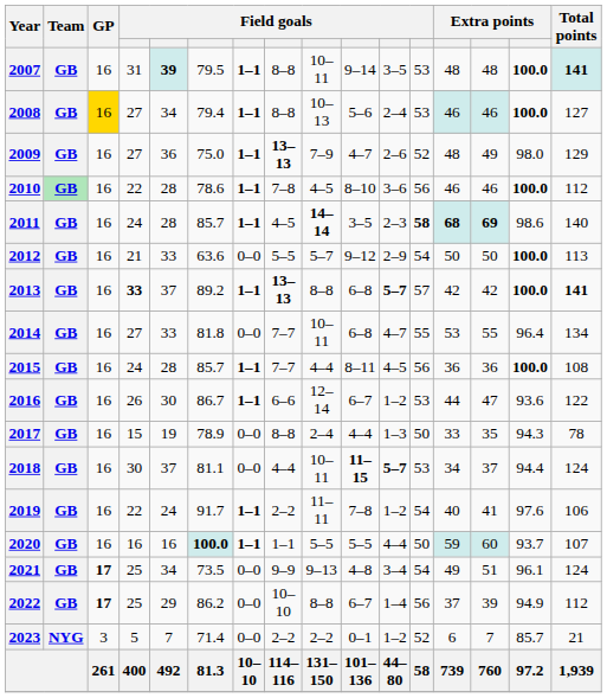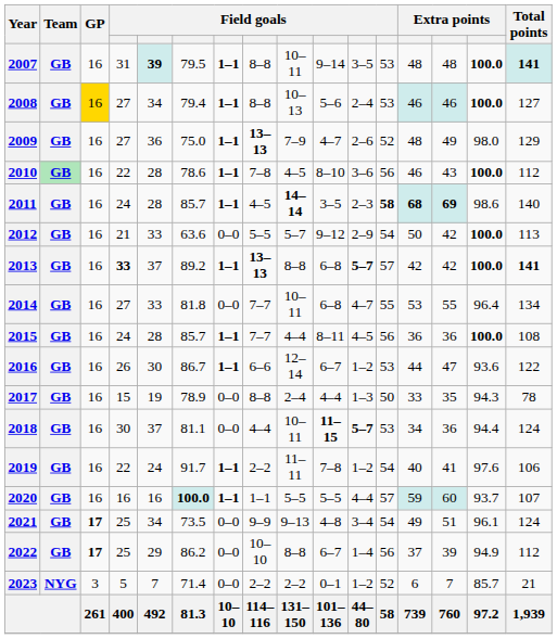 <table class="wikitable" style="text-align:center;">
 <tr>
 <th rowspan="2">Year</th>
 <th rowspan="2">Team</th>
 <th rowspan="2">GP</th>
 <th colspan="9">Field goals</th>
 <th colspan="3">Extra points</th>
 <th rowspan="2">Total points</th>
 </tr>
 <tr>
 <th></th>
 <th></th>
 <th></th>
 <th></th>
 <th></th>
 <th></th>
 <th></th>
 <th></th>
 <th></th>
 <th></th>
 <th></th>
 <th></th>
 </tr>
 <tr>
 <th><a href='#'>2007</a></th>
 <th><a href='#'>GB</a></th>
 <td>16</td>
 <td>31</td>
 <td style="background:#cfecec; width:3em;"><strong>39</strong></td>
 <td>79.5</td>
 <td><strong>1–1</strong></td>
 <td>8–8</td>
 <td>10–11</td>
 <td>9–14</td>
 <td>3–5</td>
 <td>53</td>
 <td>48</td>
 <td>48</td>
 <td><strong>100.0</strong></td>
 <td style="background:#cfecec; width:3em;"><strong>141</strong></td>
 </tr>
 <tr>
 <th><a href='#'>2008</a></th>
 <th><a href='#'>GB</a></th>
 <td style="background: gold;">16</td>
 <td>27</td>
 <td>34</td>
 <td>79.4</td>
 <td><strong>1–1</strong></td>
 <td>8–8</td>
 <td>10–13</td>
 <td>5–6</td>
 <td>2–4</td>
 <td>53</td>
 <td style="background:#cfecec; width:3em;">46</td>
 <td style="background:#cfecec; width:3em;">46</td>
 <td><strong>100.0</strong></td>
 <td>127</td>
 </tr>
 <tr>
 <th><a href='#'>2009</a></th>
 <th><a href='#'>GB</a></th>
 <td>16</td>
 <td>27</td>
 <td>36</td>
 <td>75.0</td>
 <td><strong>1–1</strong></td>
 <td><strong>13–13</strong></td>
 <td>7–9</td>
 <td>4–7</td>
 <td>2–6</td>
 <td>52</td>
 <td>48</td>
 <td>49</td>
 <td>98.0</td>
 <td>129</td>
 </tr>
 <tr>
 <th><a href='#'>2010</a></th>
 <th style="background:#afe6ba;"><a href='#'>GB</a></th>
 <td>16</td>
 <td>22</td>
 <td>28</td>
 <td>78.6</td>
 <td><strong>1–1</strong></td>
 <td>7–8</td>
 <td>4–5</td>
 <td>8–10</td>
 <td>3–6</td>
 <td>56</td>
 <td>46</td>
-<td>46</td>
+<td>43</td>
 <td><strong>100.0</strong></td>
 <td>112</td>
 </tr>
 <tr>
 <th><a href='#'>2011</a></th>
 <th><a href='#'>GB</a></th>
 <td>16</td>
 <td>24</td>
 <td>28</td>
 <td>85.7</td>
 <td><strong>1–1</strong></td>
 <td>4–5</td>
 <td><strong>14–14</strong></td>
 <td>3–5</td>
 <td>2–3</td>
 <td><strong>58</strong></td>
 <td style="background:#cfecec; width:3em;"><strong>68</strong></td>
 <td style="background:#cfecec; width:3em;"><strong>69</strong></td>
 <td>98.6</td>
 <td>140</td>
 </tr>
 <tr>
 <th><a href='#'>2012</a></th>
 <th><a href='#'>GB</a></th>
 <td>16</td>
 <td>21</td>
 <td>33</td>
 <td>63.6</td>
 <td>0–0</td>
 <td>5–5</td>
 <td>5–7</td>
 <td>9–12</td>
 <td>2–9</td>
 <td>54</td>
 <td>50</td>
-<td>50</td>
+<td>42</td>
 <td><strong>100.0</strong></td>
 <td>113</td>
 </tr>
 <tr>
 <th><a href='#'>2013</a></th>
 <th><a href='#'>GB</a></th>
 <td>16</td>
 <td><strong>33</strong></td>
 <td>37</td>
 <td>89.2</td>
 <td><strong>1–1</strong></td>
 <td><strong>13–13</strong></td>
 <td>8–8</td>
 <td>6–8</td>
 <td><strong>5–7</strong></td>
 <td>57</td>
 <td>42</td>
 <td>42</td>
 <td><strong>100.0</strong></td>
 <td><strong>141</strong></td>
 </tr>
 <tr>
 <th><a href='#'>2014</a></th>
 <th><a href='#'>GB</a></th>
 <td>16</td>
 <td>27</td>
 <td>33</td>
 <td>81.8</td>
 <td>0–0</td>
 <td>7–7</td>
 <td>10–11</td>
 <td>6–8</td>
 <td>4–7</td>
 <td>55</td>
 <td>53</td>
 <td>55</td>
 <td>96.4</td>
 <td>134</td>
 </tr>
 <tr>
 <th><a href='#'>2015</a></th>
 <th><a href='#'>GB</a></th>
 <td>16</td>
 <td>24</td>
 <td>28</td>
 <td>85.7</td>
 <td><strong>1–1</strong></td>
 <td>7–7</td>
 <td>4–4</td>
 <td>8–11</td>
 <td>4–5</td>
 <td>56</td>
 <td>36</td>
 <td>36</td>
 <td><strong>100.0</strong></td>
 <td>108</td>
 </tr>
 <tr>
 <th><a href='#'>2016</a></th>
 <th><a href='#'>GB</a></th>
 <td>16</td>
 <td>26</td>
 <td>30</td>
 <td>86.7</td>
 <td><strong>1–1</strong></td>
 <td>6–6</td>
 <td>12–14</td>
 <td>6–7</td>
 <td>1–2</td>
 <td>53</td>
 <td>44</td>
 <td>47</td>
 <td>93.6</td>
 <td>122</td>
 </tr>
 <tr>
 <th><a href='#'>2017</a></th>
 <th><a href='#'>GB</a></th>
 <td>16</td>
 <td>15</td>
 <td>19</td>
 <td>78.9</td>
 <td>0–0</td>
 <td>8–8</td>
 <td>2–4</td>
 <td>4–4</td>
 <td>1–3</td>
 <td>50</td>
 <td>33</td>
 <td>35</td>
 <td>94.3</td>
 <td>78</td>
 </tr>
 <tr>
 <th><a href='#'>2018</a></th>
 <th><a href='#'>GB</a></th>
 <td>16</td>
 <td>30</td>
 <td>37</td>
 <td>81.1</td>
 <td>0–0</td>
 <td>4–4</td>
 <td>10–11</td>
 <td><strong>11–15</strong></td>
 <td><strong>5–7</strong></td>
 <td>53</td>
 <td>34</td>
-<td>37</td>
+<td>36</td>
 <td>94.4</td>
 <td>124</td>
 </tr>
 <tr>
 <th><a href='#'>2019</a></th>
 <th><a href='#'>GB</a></th>
 <td>16</td>
 <td>22</td>
 <td>24</td>
 <td>91.7</td>
 <td><strong>1–1</strong></td>
 <td>2–2</td>
 <td>11–11</td>
 <td>7–8</td>
 <td>1–2</td>
 <td>54</td>
 <td>40</td>
 <td>41</td>
 <td>97.6</td>
 <td>106</td>
 </tr>
 <tr>
 <th><a href='#'>2020</a></th>
 <th><a href='#'>GB</a></th>
 <td>16</td>
 <td>16</td>
 <td>16</td>
 <td style="background:#cfecec; width:3em;"><strong>100.0</strong></td>
 <td><strong>1–1</strong></td>
 <td>1–1</td>
 <td>5–5</td>
 <td>5–5</td>
 <td>4–4</td>
-<td>50</td>
+<td>57</td>
 <td style="background:#cfecec; width:3em;">59</td>
 <td style="background:#cfecec; width:3em;">60</td>
 <td>93.7</td>
 <td>107</td>
 </tr>
 <tr>
 <th><a href='#'>2021</a></th>
 <th><a href='#'>GB</a></th>
 <td><strong>17</strong></td>
 <td>25</td>
 <td>34</td>
 <td>73.5</td>
 <td>0–0</td>
 <td>9–9</td>
 <td>9–13</td>
 <td>4–8</td>
 <td>3–4</td>
 <td>54</td>
 <td>49</td>
 <td>51</td>
 <td>96.1</td>
 <td>124</td>
 </tr>
 <tr>
 <th><a href='#'>2022</a></th>
 <th><a href='#'>GB</a></th>
 <td><strong>17</strong></td>
 <td>25</td>
 <td>29</td>
 <td>86.2</td>
 <td>0–0</td>
 <td>10–10</td>
 <td>8–8</td>
 <td>6–7</td>
 <td>1–4</td>
 <td>56</td>
 <td>37</td>
 <td>39</td>
 <td>94.9</td>
 <td>112</td>
 </tr>
 <tr>
 <th><a href='#'>2023</a></th>
 <th><a href='#'>NYG</a></th>
 <td>3</td>
 <td>5</td>
 <td>7</td>
 <td>71.4</td>
 <td>0–0</td>
 <td>2–2</td>
 <td>2–2</td>
 <td>0–1</td>
 <td>1–2</td>
 <td>52</td>
 <td>6</td>
 <td>7</td>
 <td>85.7</td>
 <td>21</td>
 </tr>
 <tr>
 <th colspan="2"></th>
 <th>261</th>
 <th>400</th>
 <th>492</th>
 <th>81.3</th>
 <th>10–10</th>
 <th>114–116</th>
 <th>131–150</th>
 <th>101–136</th>
 <th>44–80</th>
 <th>58</th>
 <th>739</th>
 <th>760</th>
 <th>97.2</th>
 <th>1,939</th>
 </tr>
 <tr>
 </tr>
 </table>
